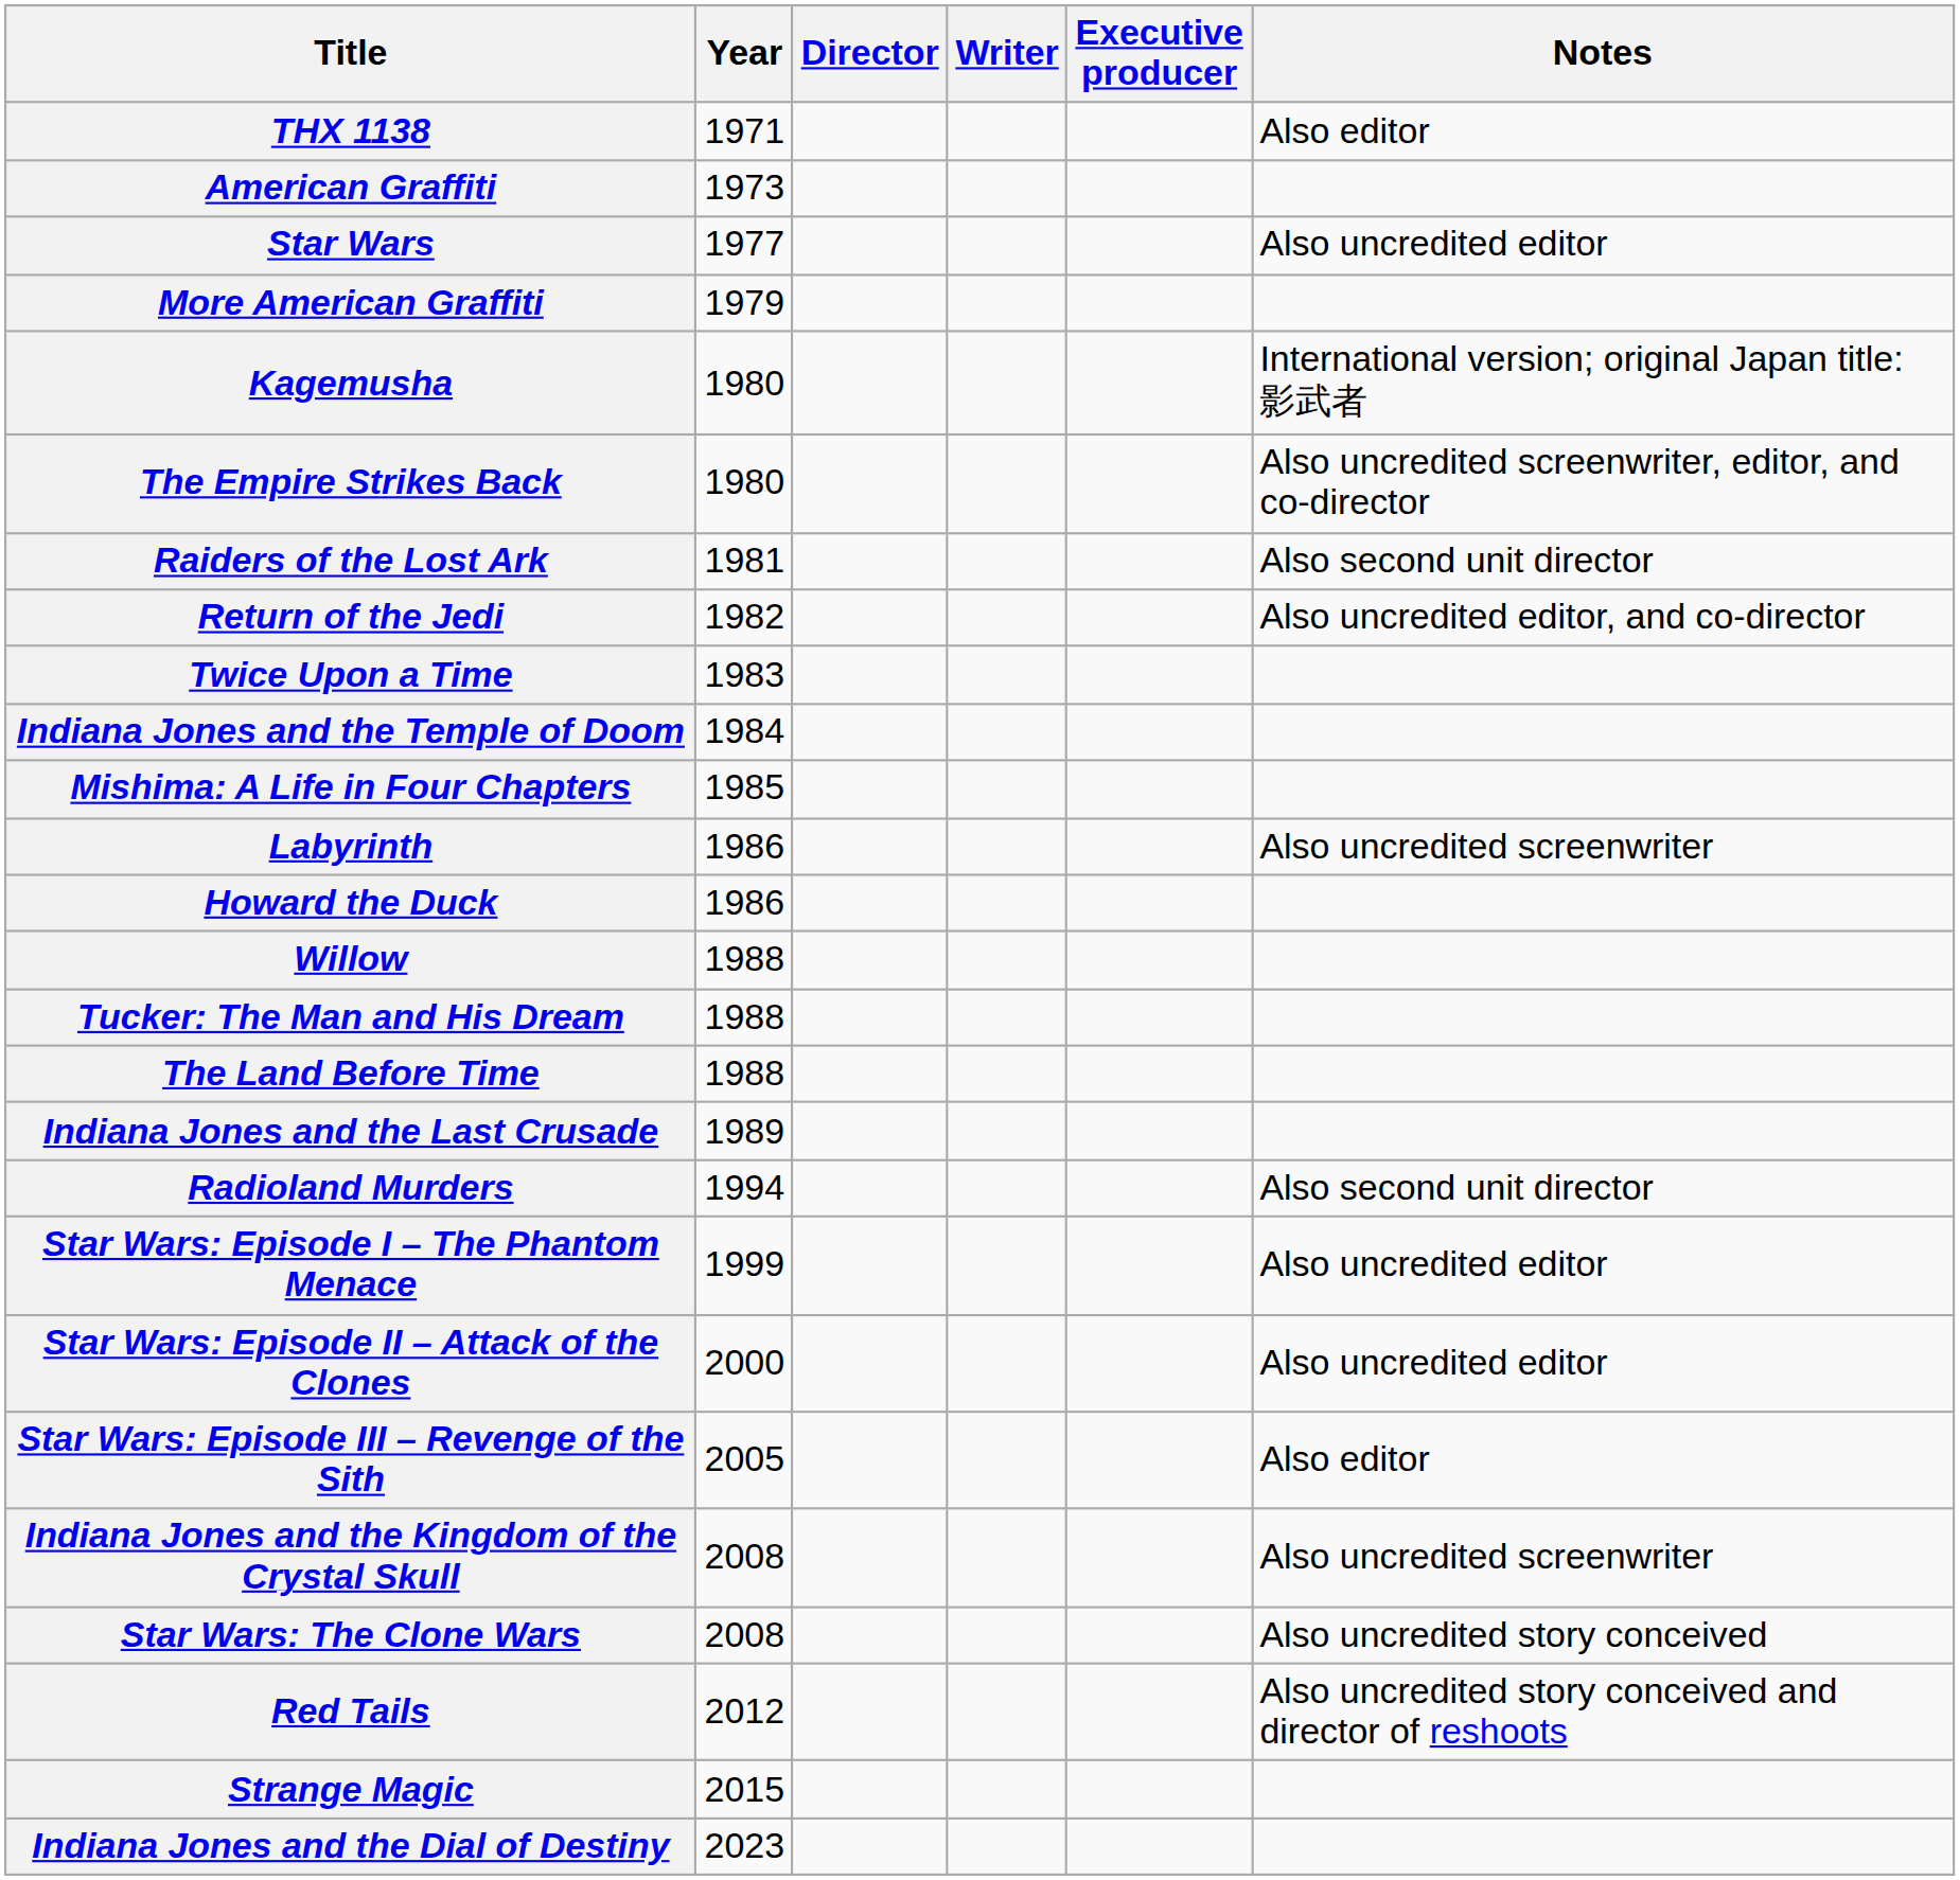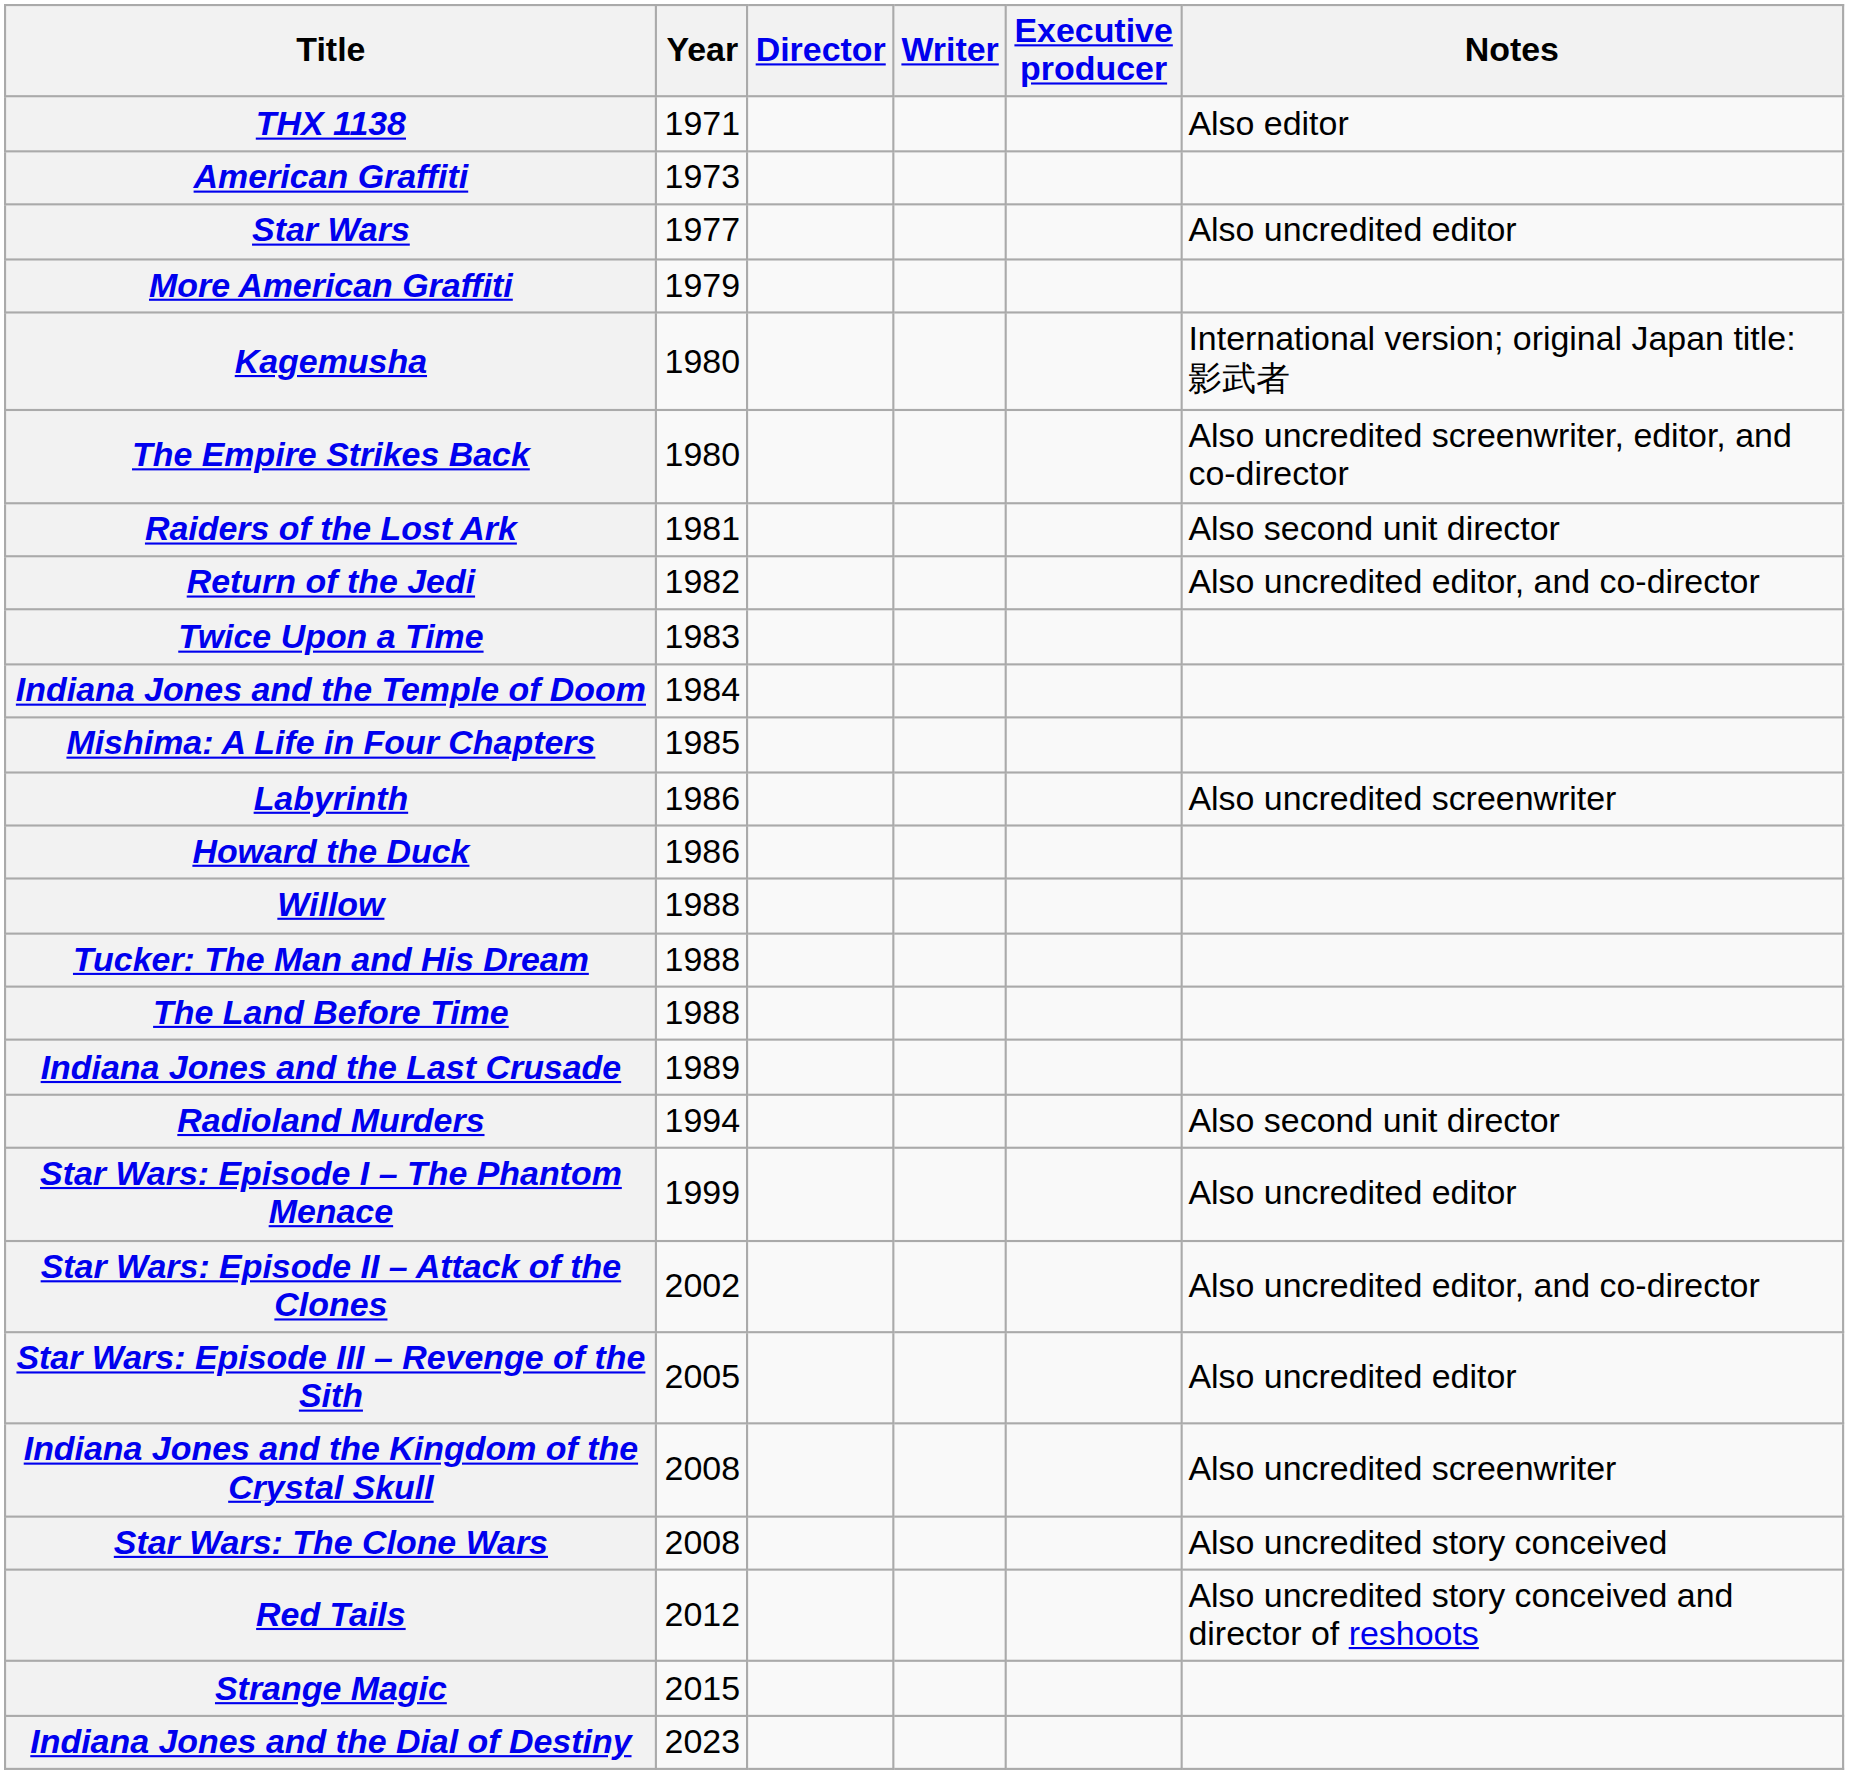 <table class="wikitable plainrowheaders sortable">
 <tr>
 <th>Title</th>
 <th>Year</th>
 <th><a href='#'>Director</a></th>
 <th><a href='#'>Writer</a></th>
 <th style="width:65px;"><a href='#'>Executive producer</a></th>
 <th>Notes</th>
 </tr>
 <tr>
 <th scope="row"><em><a href='#'>THX 1138</a></em></th>
 <td>1971</td>
 <td></td>
 <td></td>
 <td></td>
 <td>Also editor</td>
 </tr>
 <tr>
 <th scope="row"><em><a href='#'>American Graffiti</a></em></th>
 <td>1973</td>
 <td></td>
 <td></td>
 <td></td>
 <td></td>
 </tr>
 <tr>
 <th scope="row"><em><a href='#'>Star Wars</a></em></th>
 <td>1977</td>
 <td></td>
 <td></td>
 <td></td>
 <td>Also uncredited editor</td>
 </tr>
 <tr>
 <th scope="row"><em><a href='#'>More American Graffiti</a></em></th>
 <td>1979</td>
 <td></td>
 <td></td>
 <td></td>
 <td></td>
 </tr>
 <tr>
 <th scope="row"><em><a href='#'>Kagemusha</a></em></th>
 <td>1980</td>
 <td></td>
 <td></td>
 <td></td>
 <td>International version; original Japan title: 影武者</td>
 </tr>
 <tr>
 <th scope="row"><em><a href='#'>The Empire Strikes Back</a></em></th>
 <td>1980</td>
 <td></td>
 <td></td>
 <td></td>
 <td>Also uncredited screenwriter, editor, and co-director</td>
 </tr>
 <tr>
 <th scope="row"><em><a href='#'>Raiders of the Lost Ark</a></em></th>
 <td>1981</td>
 <td></td>
 <td></td>
 <td></td>
 <td>Also second unit director</td>
 </tr>
 <tr>
 <th scope="row"><em><a href='#'>Return of the Jedi</a></em></th>
 <td>1982</td>
 <td></td>
 <td></td>
 <td></td>
 <td>Also uncredited editor, and co-director</td>
 </tr>
 <tr>
 <th scope="row"><em><a href='#'>Twice Upon a Time</a></em></th>
 <td>1983</td>
 <td></td>
 <td></td>
 <td></td>
 <td></td>
 </tr>
 <tr>
 <th scope="row"><em><a href='#'>Indiana Jones and the Temple of Doom</a></em></th>
 <td>1984</td>
 <td></td>
 <td></td>
 <td></td>
 <td></td>
 </tr>
 <tr>
 <th scope="row"><em><a href='#'>Mishima: A Life in Four Chapters</a></em></th>
 <td>1985</td>
 <td></td>
 <td></td>
 <td></td>
 <td></td>
 </tr>
 <tr>
 <th scope="row"><em><a href='#'>Labyrinth</a></em></th>
 <td>1986</td>
 <td></td>
 <td></td>
 <td></td>
 <td>Also uncredited screenwriter</td>
 </tr>
 <tr>
 <th scope="row"><em><a href='#'>Howard the Duck</a></em></th>
 <td>1986</td>
 <td></td>
 <td></td>
 <td></td>
 <td></td>
 </tr>
 <tr>
 <th scope="row"><em><a href='#'>Willow</a></em></th>
 <td>1988</td>
 <td></td>
 <td></td>
 <td></td>
 <td></td>
 </tr>
 <tr>
 <th scope="row"><em><a href='#'>Tucker: The Man and His Dream</a></em></th>
 <td>1988</td>
 <td></td>
 <td></td>
 <td></td>
 <td></td>
 </tr>
 <tr>
 <th scope="row"><em><a href='#'>The Land Before Time</a></em></th>
 <td>1988</td>
 <td></td>
 <td></td>
 <td></td>
 <td></td>
 </tr>
 <tr>
 <th scope="row"><em><a href='#'>Indiana Jones and the Last Crusade</a></em></th>
 <td>1989</td>
 <td></td>
 <td></td>
 <td></td>
 <td></td>
 </tr>
 <tr>
 <th scope="row"><em><a href='#'>Radioland Murders</a></em></th>
 <td>1994</td>
 <td></td>
 <td></td>
 <td></td>
 <td>Also second unit director</td>
 </tr>
 <tr>
 <th scope="row"><em><a href='#'>Star Wars: Episode I – The Phantom Menace</a></em></th>
 <td>1999</td>
 <td></td>
 <td></td>
 <td></td>
 <td>Also uncredited editor</td>
 </tr>
 <tr>
 <th scope="row"><em><a href='#'>Star Wars: Episode II – Attack of the Clones</a></em></th>
-<td>2000</td>
+<td>2002</td>
 <td></td>
 <td></td>
 <td></td>
-<td>Also uncredited editor</td>
+<td>Also uncredited editor, and co-director</td>
 </tr>
 <tr>
 <th scope="row"><em><a href='#'>Star Wars: Episode III – Revenge of the Sith</a></em></th>
 <td>2005</td>
 <td></td>
 <td></td>
 <td></td>
-<td>Also editor</td>
+<td>Also uncredited editor</td>
 </tr>
 <tr>
 <th scope="row"><em><a href='#'>Indiana Jones and the Kingdom of the Crystal Skull</a></em></th>
 <td>2008</td>
 <td></td>
 <td></td>
 <td></td>
 <td>Also uncredited screenwriter</td>
 </tr>
 <tr>
 <th scope="row"><em><a href='#'>Star Wars: The Clone Wars</a></em></th>
 <td>2008</td>
 <td></td>
 <td></td>
 <td></td>
 <td>Also uncredited story conceived</td>
 </tr>
 <tr>
 <th scope="row"><em><a href='#'>Red Tails</a></em></th>
 <td>2012</td>
 <td></td>
 <td></td>
 <td></td>
 <td>Also uncredited story conceived and director of <a href='#'>reshoots</a></td>
 </tr>
 <tr>
 <th scope="row"><em><a href='#'>Strange Magic</a></em></th>
 <td>2015</td>
 <td></td>
 <td></td>
 <td></td>
 <td></td>
 </tr>
 <tr>
 <th scope="row"><em><a href='#'>Indiana Jones and the Dial of Destiny</a></em></th>
 <td>2023</td>
 <td></td>
 <td></td>
 <td></td>
 <td></td>
 </tr>
 </table>
